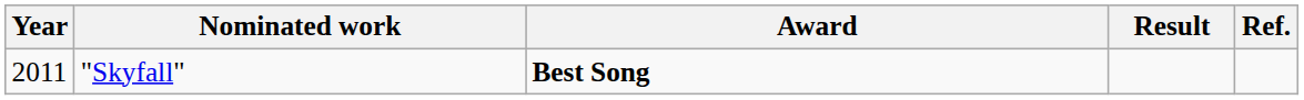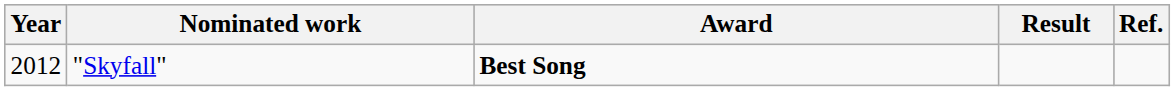 <table class="wikitable">
 <tr>
 <th>Year</th>
 <th width="250">Nominated work</th>
 <th width="325">Award</th>
 <th width="65">Result</th>
 <th>Ref.</th>
 </tr>
 <tr>
-<td>2011</td>
+<td>2012</td>
 <td>"<a href='#'>Skyfall</a>"</td>
 <td><strong>Best Song</strong></td>
 <td></td>
 <td></td>
 </tr>
 </table>
